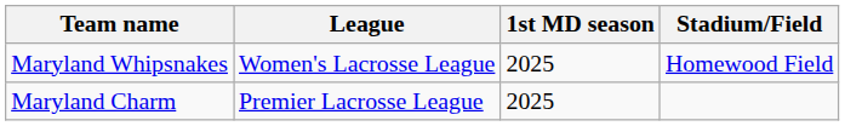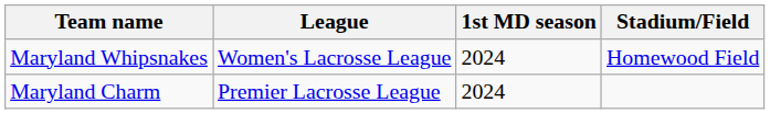 <table class="wikitable">
 <tr>
 <th>Team name</th>
 <th>League</th>
 <th>1st MD season</th>
 <th>Stadium/Field</th>
 </tr>
 <tr>
 <td><a href='#'>Maryland Whipsnakes</a></td>
 <td><a href='#'>Women's Lacrosse League</a></td>
-<td>2025</td>
+<td>2024</td>
 <td><a href='#'>Homewood Field</a></td>
 </tr>
 <tr>
 <td><a href='#'>Maryland Charm</a></td>
 <td><a href='#'>Premier Lacrosse League</a></td>
-<td>2025</td>
+<td>2024</td>
 <td></td>
 </tr>
 </table>
